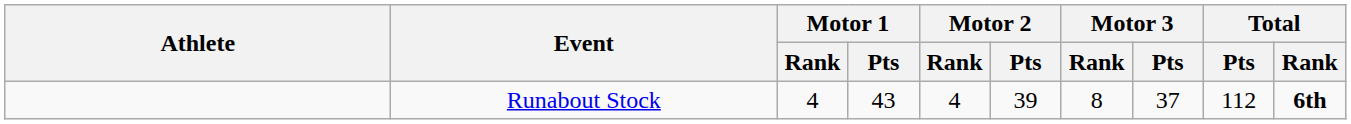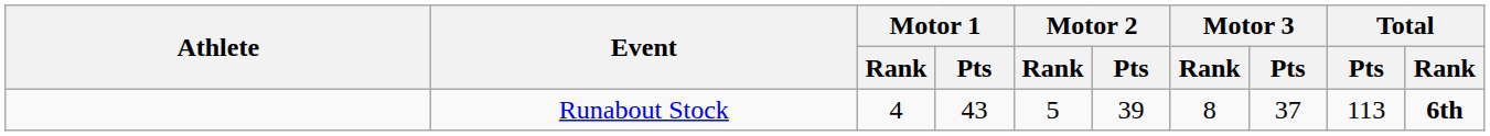 <table class=wikitable style="text-align:center">
 <tr>
 <th width=250 rowspan=2>Athlete</th>
 <th width=250 rowspan=2>Event</th>
 <th colspan=2>Motor 1</th>
 <th colspan=2>Motor 2</th>
 <th colspan=2>Motor 3</th>
 <th colspan=2>Total</th>
 </tr>
 <tr>
 <th width=40>Rank</th>
 <th width=40>Pts</th>
 <th width=40>Rank</th>
 <th width=40>Pts</th>
 <th width=40>Rank</th>
 <th width=40>Pts</th>
 <th width=40>Pts</th>
 <th width=40>Rank</th>
 </tr>
 <tr>
 <td align=left></td>
 <td><a href='#'>Runabout Stock</a></td>
 <td align=center>4</td>
 <td align=center>43</td>
-<td align=center>4</td>
+<td align=center>5</td>
 <td align=center>39</td>
 <td align=center>8</td>
 <td align=center>37</td>
-<td align=center>112</td>
+<td align=center>113</td>
 <td align=center><strong>6th</strong></td>
 </tr>
 </table>
